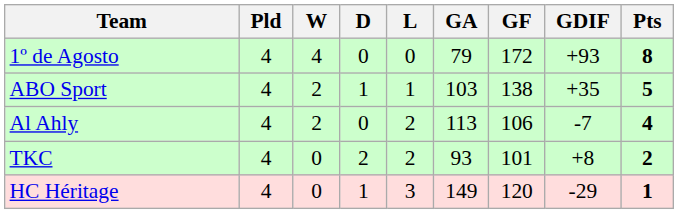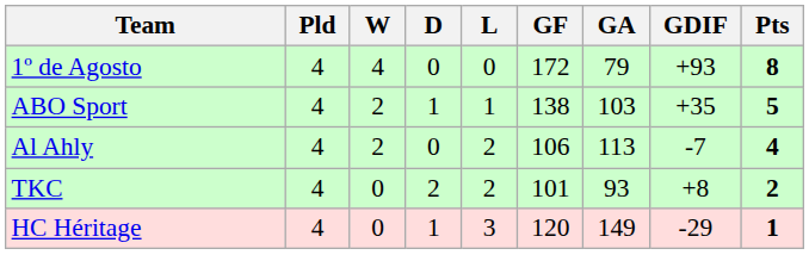 <table class=wikitable style="text-align:center" width=500>
 <tr>
 <th width=25%>Team</th>
 <th width=5%>Pld</th>
 <th width=5%>W</th>
 <th width=5%>D</th>
 <th width=5%>L</th>
+<th width=5%>GF</th>
 <th width=5%>GA</th>
-<th width=5%>GF</th>
 <th width=5%>GDIF</th>
 <th width=5%>Pts</th>
 </tr>
 <tr bgcolor=#ccffcc>
 <td align="left"> <a href='#'>1º de Agosto</a></td>
 <td>4</td>
 <td>4</td>
 <td>0</td>
 <td>0</td>
+<td>172</td>
 <td>79</td>
-<td>172</td>
 <td>+93</td>
 <td><strong>8</strong></td>
 </tr>
 <tr bgcolor=#ccffcc>
 <td align="left"> <a href='#'>ABO Sport</a></td>
 <td>4</td>
 <td>2</td>
 <td>1</td>
 <td>1</td>
+<td>138</td>
 <td>103</td>
-<td>138</td>
 <td>+35</td>
 <td><strong>5</strong></td>
 </tr>
 <tr bgcolor=#ccffcc>
 <td align="left"> <a href='#'>Al Ahly</a></td>
 <td>4</td>
 <td>2</td>
 <td>0</td>
 <td>2</td>
+<td>106</td>
 <td>113</td>
-<td>106</td>
 <td>-7</td>
 <td><strong>4</strong></td>
 </tr>
 <tr bgcolor=#ccffcc>
 <td align="left"> <a href='#'>TKC</a></td>
 <td>4</td>
 <td>0</td>
 <td>2</td>
 <td>2</td>
+<td>101</td>
 <td>93</td>
-<td>101</td>
 <td>+8</td>
 <td><strong>2</strong></td>
 </tr>
 <tr bgcolor=#ffdddd>
 <td align="left"> <a href='#'>HC Héritage</a></td>
 <td>4</td>
 <td>0</td>
 <td>1</td>
 <td>3</td>
+<td>120</td>
 <td>149</td>
-<td>120</td>
 <td>-29</td>
 <td><strong>1</strong></td>
 </tr>
 </table>
